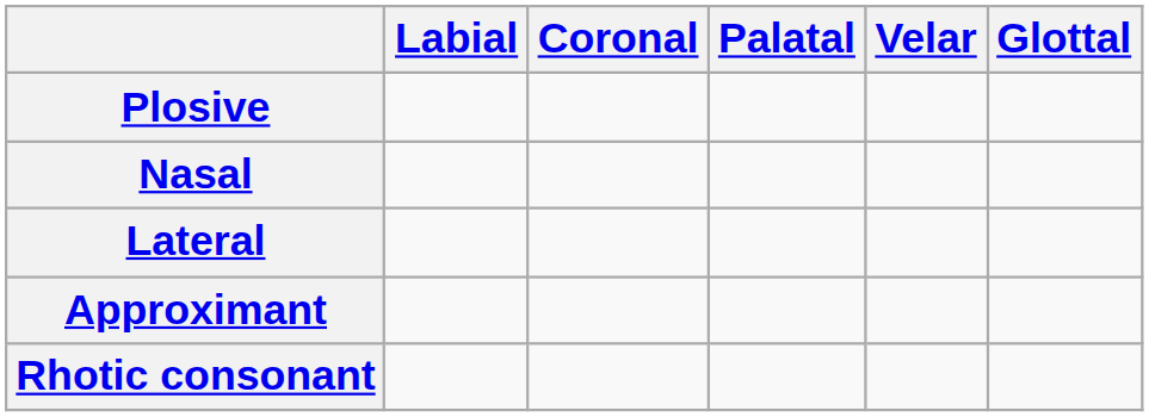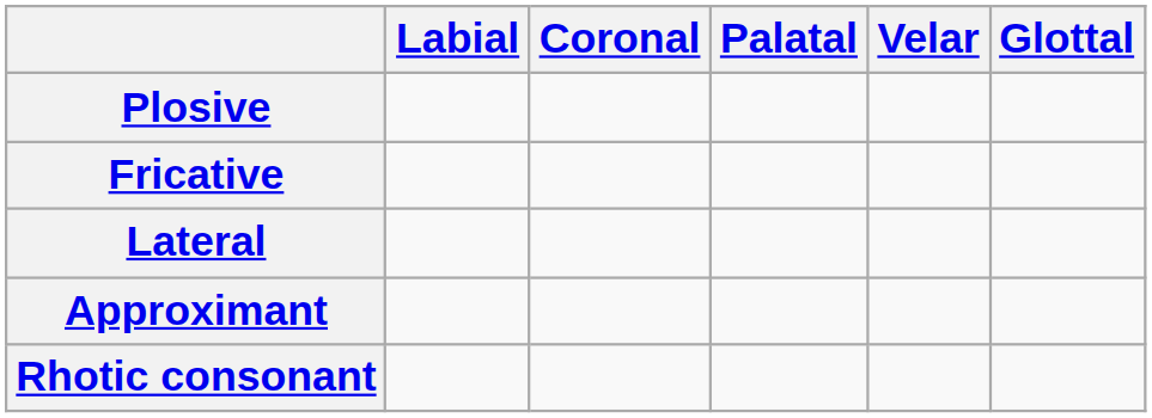 <table class="wikitable">
 <tr>
 <th></th>
 <th align="center"><a href='#'>Labial</a></th>
 <th align="center"><a href='#'>Coronal</a></th>
 <th align="center"><a href='#'>Palatal</a></th>
 <th align="center"><a href='#'>Velar</a></th>
 <th align="center"><a href='#'>Glottal</a></th>
 </tr>
 <tr>
 <th><a href='#'>Plosive</a></th>
 <td align="center"></td>
 <td align="center"></td>
 <td align="center"></td>
 <td align="center"></td>
 <td></td>
 </tr>
 <tr>
-<th><a href='#'>Nasal</a></th>
-<td align="center"></td>
+<th><a href='#'>Fricative</a></th>
 <td align="center"></td>
 <td align="center"></td>
 <td align="center"></td>
 <td></td>
+<td align="center"></td>
 </tr>
 <tr>
 <th><a href='#'>Lateral</a></th>
 <td></td>
 <td align="center"></td>
 <td></td>
 <td></td>
 <td></td>
 </tr>
 <tr>
 <th><a href='#'>Approximant</a></th>
 <td align="center"></td>
 <td></td>
 <td align="center"></td>
 <td></td>
 <td></td>
 </tr>
 <tr>
 <th><a href='#'>Rhotic consonant</a></th>
 <td></td>
 <td align="center"></td>
 <td></td>
 <td></td>
 <td></td>
 </tr>
 </table>
